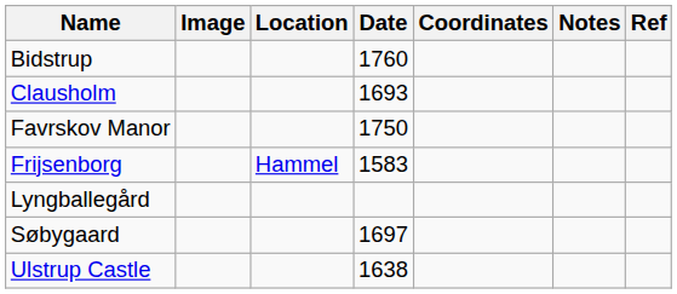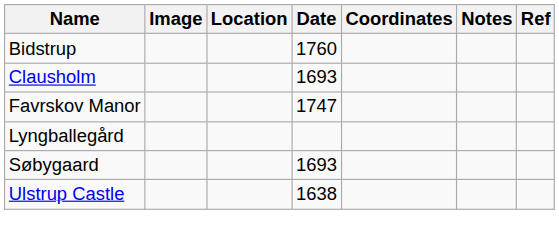 <table class="wikitable sortable">
 <tr>
 <th>Name</th>
 <th>Image</th>
 <th>Location</th>
 <th>Date</th>
 <th>Coordinates</th>
 <th>Notes</th>
 <th>Ref</th>
 </tr>
 <tr>
 <td>Bidstrup</td>
 <td></td>
 <td></td>
 <td>1760</td>
 <td></td>
 <td></td>
 <td></td>
 </tr>
 <tr>
 <td><a href='#'>Clausholm</a></td>
 <td></td>
 <td></td>
 <td>1693</td>
 <td></td>
 <td></td>
 <td></td>
 </tr>
 <tr>
 <td>Favrskov  Manor</td>
 <td></td>
 <td></td>
-<td>1750</td>
-<td></td>
-<td></td>
-<td></td>
-</tr>
-<tr>
-<td><a href='#'>Frijsenborg</a></td>
-<td></td>
-<td><a href='#'>Hammel</a></td>
-<td>1583</td>
+<td>1747</td>
 <td></td>
 <td></td>
 <td></td>
 </tr>
 <tr>
 <td>Lyngballegård</td>
 <td></td>
 <td></td>
 <td></td>
 <td></td>
 <td></td>
 <td></td>
 </tr>
 <tr>
 <td>Søbygaard</td>
 <td></td>
 <td></td>
-<td>1697</td>
+<td>1693</td>
 <td></td>
 <td></td>
 <td></td>
 </tr>
 <tr>
 <td><a href='#'>Ulstrup Castle</a></td>
 <td></td>
 <td></td>
 <td>1638</td>
 <td></td>
 <td></td>
 <td></td>
 </tr>
 </table>
